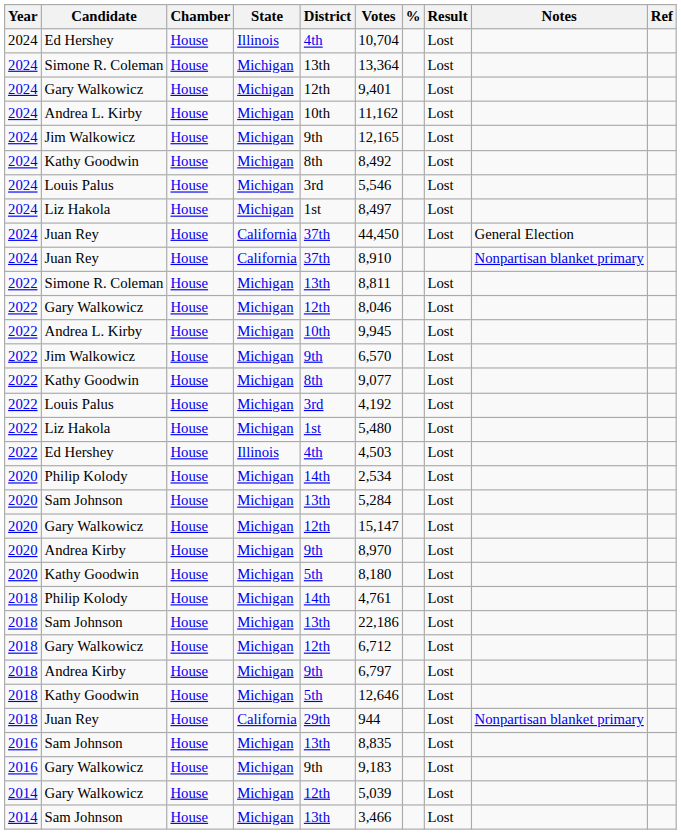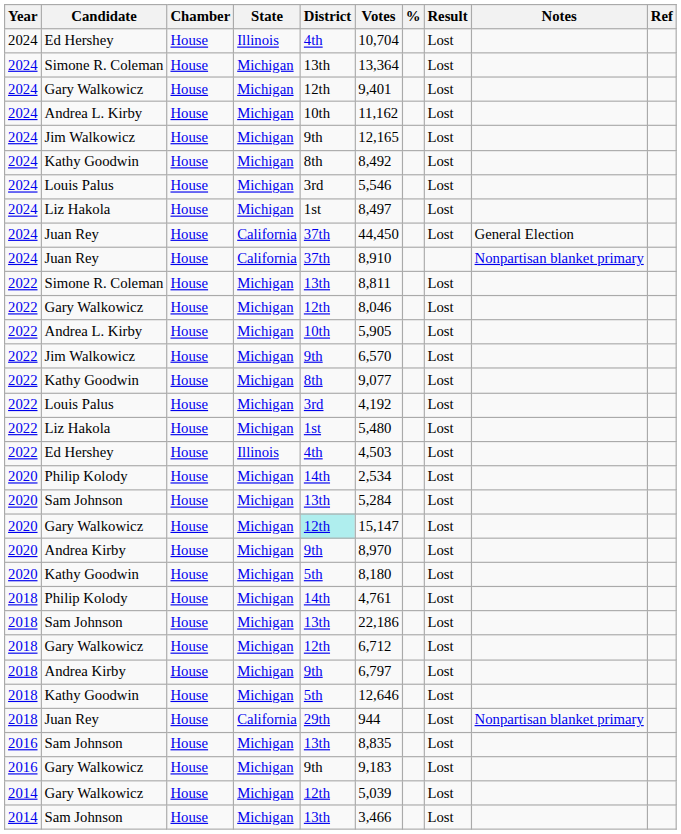 <table class="wikitable sortable" style="font-size:80%">
 <tr>
 <th>Year</th>
 <th>Candidate</th>
 <th>Chamber</th>
 <th>State</th>
 <th>District</th>
 <th>Votes</th>
 <th>%</th>
 <th>Result</th>
 <th>Notes</th>
 <th>Ref</th>
 </tr>
 <tr>
 <td>2024</td>
 <td>Ed Hershey</td>
 <td><a href='#'>House</a></td>
 <td><a href='#'>Illinois</a></td>
 <td><a href='#'>4th</a></td>
 <td>10,704</td>
 <td></td>
 <td> Lost</td>
 <td></td>
 <td></td>
 </tr>
 <tr>
 <td><a href='#'>2024</a></td>
 <td>Simone R. Coleman</td>
 <td><a href='#'>House</a></td>
 <td><a href='#'>Michigan</a></td>
 <td>13th</td>
 <td>13,364</td>
 <td></td>
 <td> Lost</td>
 <td></td>
 <td></td>
 </tr>
 <tr>
 <td><a href='#'>2024</a></td>
 <td>Gary Walkowicz</td>
 <td><a href='#'>House</a></td>
 <td><a href='#'>Michigan</a></td>
 <td>12th</td>
 <td>9,401</td>
 <td></td>
 <td> Lost</td>
 <td></td>
 <td></td>
 </tr>
 <tr>
 <td><a href='#'>2024</a></td>
 <td>Andrea L. Kirby</td>
 <td><a href='#'>House</a></td>
 <td><a href='#'>Michigan</a></td>
 <td>10th</td>
 <td>11,162</td>
 <td></td>
 <td> Lost</td>
 <td></td>
 <td></td>
 </tr>
 <tr>
 <td><a href='#'>2024</a></td>
 <td>Jim Walkowicz</td>
 <td><a href='#'>House</a></td>
 <td><a href='#'>Michigan</a></td>
 <td>9th</td>
 <td>12,165</td>
 <td></td>
 <td> Lost</td>
 <td></td>
 <td></td>
 </tr>
 <tr>
 <td><a href='#'>2024</a></td>
 <td>Kathy Goodwin</td>
 <td><a href='#'>House</a></td>
 <td><a href='#'>Michigan</a></td>
 <td>8th</td>
 <td>8,492</td>
 <td></td>
 <td> Lost</td>
 <td></td>
 <td></td>
 </tr>
 <tr>
 <td><a href='#'>2024</a></td>
 <td>Louis Palus</td>
 <td><a href='#'>House</a></td>
 <td><a href='#'>Michigan</a></td>
 <td>3rd</td>
 <td>5,546</td>
 <td></td>
 <td> Lost</td>
 <td></td>
 <td></td>
 </tr>
 <tr>
 <td><a href='#'>2024</a></td>
 <td>Liz Hakola</td>
 <td><a href='#'>House</a></td>
 <td><a href='#'>Michigan</a></td>
 <td>1st</td>
 <td>8,497</td>
 <td></td>
 <td> Lost</td>
 <td></td>
 <td></td>
 </tr>
 <tr>
 <td><a href='#'>2024</a></td>
 <td>Juan Rey</td>
 <td><a href='#'>House</a></td>
 <td><a href='#'>California</a></td>
 <td><a href='#'>37th</a></td>
 <td>44,450</td>
 <td></td>
 <td> Lost</td>
 <td>General Election</td>
 <td></td>
 </tr>
 <tr>
 <td><a href='#'>2024</a></td>
 <td>Juan Rey</td>
 <td><a href='#'>House</a></td>
 <td><a href='#'>California</a></td>
 <td><a href='#'>37th</a></td>
 <td>8,910</td>
 <td></td>
 <td></td>
 <td><a href='#'>Nonpartisan blanket primary</a></td>
 <td></td>
 </tr>
 <tr>
 <td><a href='#'>2022</a></td>
 <td>Simone R. Coleman</td>
 <td><a href='#'>House</a></td>
 <td><a href='#'>Michigan</a></td>
 <td><a href='#'>13th</a></td>
 <td>8,811</td>
 <td></td>
 <td> Lost</td>
 <td></td>
 <td></td>
 </tr>
 <tr>
 <td><a href='#'>2022</a></td>
 <td>Gary Walkowicz</td>
 <td><a href='#'>House</a></td>
 <td><a href='#'>Michigan</a></td>
 <td><a href='#'>12th</a></td>
 <td>8,046</td>
 <td></td>
 <td> Lost</td>
 <td></td>
 <td></td>
 </tr>
 <tr>
 <td><a href='#'>2022</a></td>
 <td>Andrea L. Kirby</td>
 <td><a href='#'>House</a></td>
 <td><a href='#'>Michigan</a></td>
 <td><a href='#'>10th</a></td>
-<td>9,945</td>
+<td>5,905</td>
 <td></td>
 <td> Lost</td>
 <td></td>
 <td></td>
 </tr>
 <tr>
 <td><a href='#'>2022</a></td>
 <td>Jim Walkowicz</td>
 <td><a href='#'>House</a></td>
 <td><a href='#'>Michigan</a></td>
 <td><a href='#'>9th</a></td>
 <td>6,570</td>
 <td></td>
 <td> Lost</td>
 <td></td>
 <td></td>
 </tr>
 <tr>
 <td><a href='#'>2022</a></td>
 <td>Kathy Goodwin</td>
 <td><a href='#'>House</a></td>
 <td><a href='#'>Michigan</a></td>
 <td><a href='#'>8th</a></td>
 <td>9,077</td>
 <td></td>
 <td> Lost</td>
 <td></td>
 <td></td>
 </tr>
 <tr>
 <td><a href='#'>2022</a></td>
 <td>Louis Palus</td>
 <td><a href='#'>House</a></td>
 <td><a href='#'>Michigan</a></td>
 <td><a href='#'>3rd</a></td>
 <td>4,192</td>
 <td></td>
 <td> Lost</td>
 <td></td>
 <td></td>
 </tr>
 <tr>
 <td><a href='#'>2022</a></td>
 <td>Liz Hakola</td>
 <td><a href='#'>House</a></td>
 <td><a href='#'>Michigan</a></td>
 <td><a href='#'>1st</a></td>
 <td>5,480</td>
 <td></td>
 <td> Lost</td>
 <td></td>
 <td></td>
 </tr>
 <tr>
 <td><a href='#'>2022</a></td>
 <td>Ed Hershey</td>
 <td><a href='#'>House</a></td>
 <td><a href='#'>Illinois</a></td>
 <td><a href='#'>4th</a></td>
 <td>4,503</td>
 <td></td>
 <td> Lost</td>
 <td></td>
 <td></td>
 </tr>
 <tr>
 <td><a href='#'>2020</a></td>
 <td>Philip Kolody</td>
 <td><a href='#'>House</a></td>
 <td><a href='#'>Michigan</a></td>
 <td><a href='#'>14th</a></td>
 <td>2,534</td>
 <td></td>
 <td> Lost</td>
 <td></td>
 <td></td>
 </tr>
 <tr>
 <td><a href='#'>2020</a></td>
 <td>Sam Johnson</td>
 <td><a href='#'>House</a></td>
 <td><a href='#'>Michigan</a></td>
 <td><a href='#'>13th</a></td>
 <td>5,284</td>
 <td></td>
 <td> Lost</td>
 <td></td>
 <td></td>
 </tr>
 <tr>
 <td><a href='#'>2020</a></td>
 <td>Gary Walkowicz</td>
 <td><a href='#'>House</a></td>
 <td><a href='#'>Michigan</a></td>
-<td><a href='#'>12th</a></td>
+<td style="background: paleturquoise;"><a href='#'>12th</a></td>
 <td>15,147</td>
 <td></td>
 <td> Lost</td>
 <td></td>
 <td></td>
 </tr>
 <tr>
 <td><a href='#'>2020</a></td>
 <td>Andrea Kirby</td>
 <td><a href='#'>House</a></td>
 <td><a href='#'>Michigan</a></td>
 <td><a href='#'>9th</a></td>
 <td>8,970</td>
 <td></td>
 <td> Lost</td>
 <td></td>
 <td></td>
 </tr>
 <tr>
 <td><a href='#'>2020</a></td>
 <td>Kathy Goodwin</td>
 <td><a href='#'>House</a></td>
 <td><a href='#'>Michigan</a></td>
 <td><a href='#'>5th</a></td>
 <td>8,180</td>
 <td></td>
 <td> Lost</td>
 <td></td>
 <td></td>
 </tr>
 <tr>
 <td><a href='#'>2018</a></td>
 <td>Philip Kolody</td>
 <td><a href='#'>House</a></td>
 <td><a href='#'>Michigan</a></td>
 <td><a href='#'>14th</a></td>
 <td>4,761</td>
 <td></td>
 <td> Lost</td>
 <td></td>
 <td></td>
 </tr>
 <tr>
 <td><a href='#'>2018</a></td>
 <td>Sam Johnson</td>
 <td><a href='#'>House</a></td>
 <td><a href='#'>Michigan</a></td>
 <td><a href='#'>13th</a></td>
 <td>22,186</td>
 <td></td>
 <td> Lost</td>
 <td></td>
 <td></td>
 </tr>
 <tr>
 <td><a href='#'>2018</a></td>
 <td>Gary Walkowicz</td>
 <td><a href='#'>House</a></td>
 <td><a href='#'>Michigan</a></td>
 <td><a href='#'>12th</a></td>
 <td>6,712</td>
 <td></td>
 <td> Lost</td>
 <td></td>
 <td></td>
 </tr>
 <tr>
 <td><a href='#'>2018</a></td>
 <td>Andrea Kirby</td>
 <td><a href='#'>House</a></td>
 <td><a href='#'>Michigan</a></td>
 <td><a href='#'>9th</a></td>
 <td>6,797</td>
 <td></td>
 <td> Lost</td>
 <td></td>
 <td></td>
 </tr>
 <tr>
 <td><a href='#'>2018</a></td>
 <td>Kathy Goodwin</td>
 <td><a href='#'>House</a></td>
 <td><a href='#'>Michigan</a></td>
 <td><a href='#'>5th</a></td>
 <td>12,646</td>
 <td></td>
 <td> Lost</td>
 <td></td>
 <td></td>
 </tr>
 <tr>
 <td><a href='#'>2018</a></td>
 <td>Juan Rey</td>
 <td><a href='#'>House</a></td>
 <td><a href='#'>California</a></td>
 <td><a href='#'>29th</a></td>
 <td>944</td>
 <td></td>
 <td> Lost</td>
 <td><a href='#'>Nonpartisan blanket primary</a></td>
 <td></td>
 </tr>
 <tr>
 <td><a href='#'>2016</a></td>
 <td>Sam Johnson</td>
 <td><a href='#'>House</a></td>
 <td><a href='#'>Michigan</a></td>
 <td><a href='#'>13th</a></td>
 <td>8,835</td>
 <td></td>
 <td> Lost</td>
 <td></td>
 <td></td>
 </tr>
 <tr>
 <td><a href='#'>2016</a></td>
 <td>Gary Walkowicz</td>
 <td><a href='#'>House</a></td>
 <td><a href='#'>Michigan</a></td>
 <td>9th</td>
 <td>9,183</td>
 <td></td>
 <td> Lost</td>
 <td></td>
 <td></td>
 </tr>
 <tr>
 <td><a href='#'>2014</a></td>
 <td>Gary Walkowicz</td>
 <td><a href='#'>House</a></td>
 <td><a href='#'>Michigan</a></td>
 <td><a href='#'>12th</a></td>
 <td>5,039</td>
 <td></td>
 <td> Lost</td>
 <td></td>
 <td></td>
 </tr>
 <tr>
 <td><a href='#'>2014</a></td>
 <td>Sam Johnson</td>
 <td><a href='#'>House</a></td>
 <td><a href='#'>Michigan</a></td>
 <td><a href='#'>13th</a></td>
 <td>3,466</td>
 <td></td>
 <td> Lost</td>
 <td></td>
 <td></td>
 </tr>
 </table>
